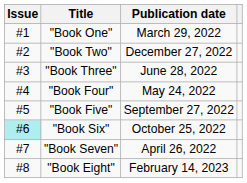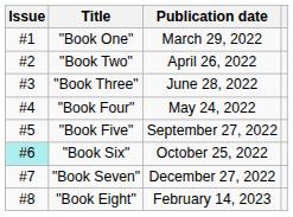 <table Class="wikitable" style="text-align:center;">
 <tr>
 <th>Issue</th>
 <th>Title</th>
 <th>Publication date</th>
 <th></th>
 </tr>
 <tr>
 <td>#1</td>
 <td>"Book One"</td>
 <td>March 29, 2022</td>
 <td></td>
 </tr>
 <tr>
 <td>#2</td>
 <td>"Book Two"</td>
-<td>December 27, 2022</td>
+<td>April 26, 2022</td>
 <td></td>
 </tr>
 <tr>
 <td>#3</td>
 <td>"Book Three"</td>
 <td>June 28, 2022</td>
 <td></td>
 </tr>
 <tr>
 <td>#4</td>
 <td>"Book Four"</td>
 <td>May 24, 2022</td>
 <td></td>
 </tr>
 <tr>
 <td>#5</td>
 <td>"Book Five"</td>
 <td>September 27, 2022</td>
 <td></td>
 </tr>
 <tr>
 <td style="background: paleturquoise;">#6</td>
 <td>"Book Six"</td>
 <td>October 25, 2022</td>
 <td></td>
 </tr>
 <tr>
 <td>#7</td>
 <td>"Book Seven"</td>
-<td>April 26, 2022</td>
+<td>December 27, 2022</td>
 <td></td>
 </tr>
 <tr>
 <td>#8</td>
 <td>"Book Eight"</td>
 <td>February 14, 2023</td>
 <td></td>
 </tr>
 </table>
